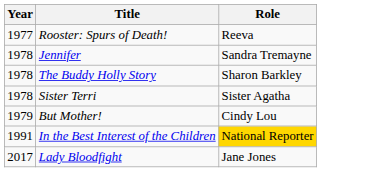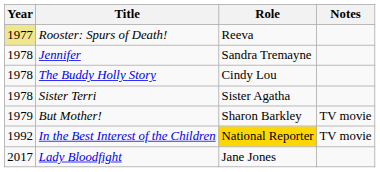 <table class="wikitable">
 <tr>
 <th>Year</th>
 <th>Title</th>
 <th>Role</th>
+<th>Notes</th>
 </tr>
 <tr>
-<td>1977</td>
+<td style="background: khaki;">1977</td>
 <td><em>Rooster: Spurs of Death!</em></td>
 <td>Reeva</td>
+<td></td>
 </tr>
 <tr>
 <td>1978</td>
 <td><em><a href='#'>Jennifer</a></em></td>
 <td>Sandra Tremayne</td>
+<td></td>
 </tr>
 <tr>
 <td>1978</td>
 <td><em><a href='#'>The Buddy Holly Story</a></em></td>
-<td>Sharon Barkley</td>
+<td>Cindy Lou</td>
+<td></td>
 </tr>
 <tr>
 <td>1978</td>
 <td><em>Sister Terri</em></td>
 <td>Sister Agatha</td>
+<td></td>
 </tr>
 <tr>
 <td>1979</td>
 <td><em>But Mother!</em></td>
-<td>Cindy Lou</td>
+<td>Sharon Barkley</td>
+<td>TV movie</td>
 </tr>
 <tr>
-<td>1991</td>
+<td>1992</td>
 <td><em><a href='#'>In the Best Interest of the Children</a></em></td>
 <td style="background: gold;">National Reporter</td>
+<td>TV movie</td>
 </tr>
 <tr>
 <td>2017</td>
 <td><em><a href='#'>Lady Bloodfight</a></em></td>
 <td>Jane Jones</td>
+<td></td>
 </tr>
 </table>
